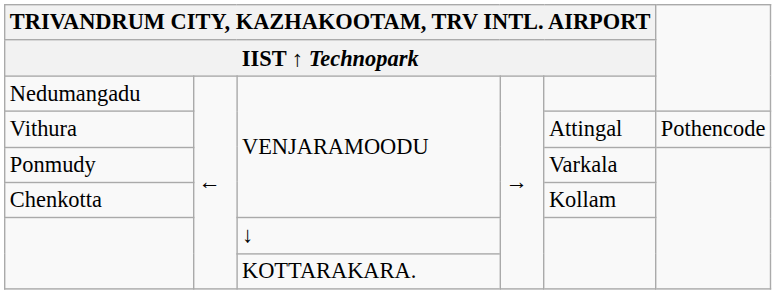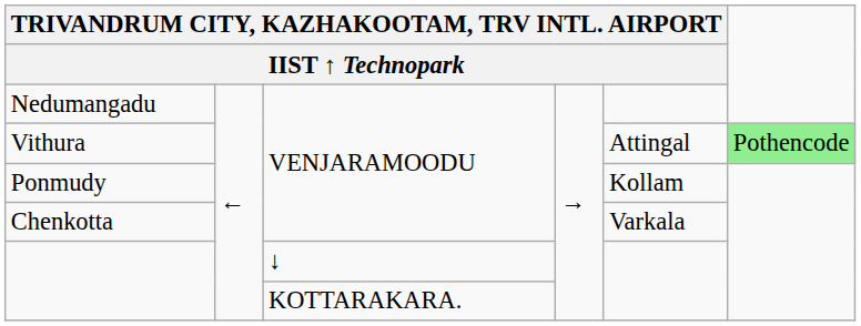 <table class="wikitable">
 <tr>
 <th colspan="5"><strong>TRIVANDRUM CITY, KAZHAKOOTAM, TRV INTL. AIRPORT</strong></th>
 </tr>
 <tr>
 <th colspan="5">IIST                                             ↑                           <em>Technopark<strong></th>
 </tr>
 <tr>
 <td>Nedumangadu</td>
 <td rowspan="6"></strong>←<strong></td>
 <td rowspan="4"></strong>VENJARAMOODU<strong></td>
 <td rowspan="6">→</td>
 <td></td>
 </tr>
 <tr>
 <td>Vithura</td>
 <td>Attingal</td>
-<td>Pothencode</td>
+<td style="background: lightgreen;">Pothencode</td>
 </tr>
 <tr>
 <td>Ponmudy</td>
-<td>Varkala</td>
+<td>Kollam</td>
 </tr>
 <tr>
 <td>Chenkotta</td>
-<td>Kollam</td>
+<td>Varkala</td>
 </tr>
 <tr>
 <td rowspan="2"></td>
 <td>↓</td>
 <td rowspan="2"></td>
 </tr>
 <tr>
 <td></strong>KOTTARAKARA.<strong></td>
 </tr>
 </table>
